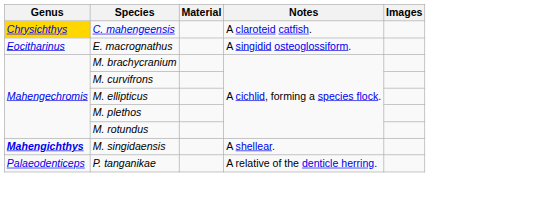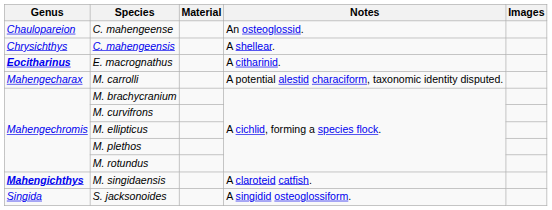 <table class="wikitable" align="center">
 <tr>
 <th>Genus</th>
 <th>Species</th>
 <th>Material</th>
 <th>Notes</th>
 <th>Images</th>
 </tr>
 <tr>
-<td style="background: gold;"><em><a href='#'>Chrysichthys</a></em></td>
-<td><a href='#'><em>C. mahengeensis</em></a></td>
+<td><em><a href='#'>Chaulopareion</a></em></td>
+<td><em>C. mahengeense</em></td>
 <td></td>
-<td>A <a href='#'>claroteid</a> <a href='#'>catfish</a>.</td>
+<td>An <a href='#'>osteoglossid</a>.</td>
 <td></td>
 </tr>
 <tr>
-<td><em><a href='#'>Eocitharinus</a></em></td>
+<td><em><a href='#'>Chrysichthys</a></em></td>
+<td><a href='#'><em>C. mahengeensis</em></a></td>
+<td></td>
+<td>A <a href='#'>shellear</a>.</td>
+<td></td>
+</tr>
+<tr>
+<td><strong><em><a href='#'>Eocitharinus</a></em></strong></td>
 <td><em>E. macrognathus</em></td>
 <td></td>
-<td>A <a href='#'>singidid</a> <a href='#'>osteoglossiform</a>.</td>
+<td>A <a href='#'>citharinid</a>.</td>
+<td></td>
+</tr>
+<tr>
+<td><em><a href='#'>Mahengecharax</a></em></td>
+<td><em>M. carrolli</em></td>
+<td></td>
+<td>A potential <a href='#'>alestid</a> <a href='#'>characiform</a>, taxonomic identity disputed.</td>
 <td></td>
 </tr>
 <tr>
 <td rowspan="5"><em><a href='#'>Mahengechromis</a></em></td>
 <td><em>M. brachycranium</em></td>
 <td></td>
 <td rowspan="5">A <a href='#'>cichlid</a>, forming a <a href='#'>species flock</a>.</td>
 <td></td>
 </tr>
 <tr>
 <td><em>M. curvifrons</em></td>
 <td></td>
 <td></td>
 </tr>
 <tr>
 <td><em>M. ellipticus</em></td>
 <td></td>
 <td></td>
 </tr>
 <tr>
 <td><em>M. plethos</em></td>
 <td></td>
 <td></td>
 </tr>
 <tr>
 <td><em>M. rotundus</em></td>
 <td></td>
 <td></td>
 </tr>
 <tr>
 <td><strong><em><a href='#'>Mahengichthys</a></em></strong></td>
 <td><em>M. singidaensis</em></td>
 <td></td>
-<td>A <a href='#'>shellear</a>.</td>
+<td>A <a href='#'>claroteid</a> <a href='#'>catfish</a>.</td>
 <td></td>
 </tr>
 <tr>
-<td><em><a href='#'>Palaeodenticeps</a></em></td>
-<td><em>P. tanganikae</em></td>
+<td><em><a href='#'>Singida</a></em></td>
+<td><em>S. jacksonoides</em></td>
 <td></td>
-<td>A relative of the <a href='#'>denticle herring</a>.</td>
+<td>A <a href='#'>singidid</a> <a href='#'>osteoglossiform</a>.</td>
 <td></td>
 </tr>
 </table>
